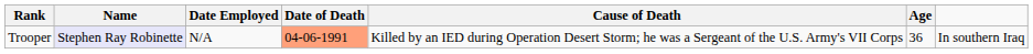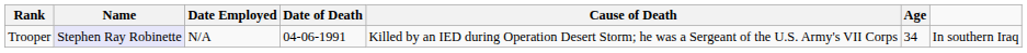 <table class="wikitable">
 <tr>
 <th>Rank</th>
 <th>Name</th>
 <th>Date Employed</th>
 <th>Date of Death</th>
 <th>Cause of Death</th>
 <th>Age</th>
 </tr>
 <tr>
 <td>Trooper</td>
 <td style="background: lavender;">Stephen Ray Robinette</td>
 <td>N/A</td>
-<td style="background: lightsalmon;">04-06-1991</td>
+<td>04-06-1991</td>
 <td>Killed by an IED during Operation Desert Storm; he was a Sergeant of the U.S. Army's VII Corps</td>
-<td>36</td>
+<td>34</td>
 <td>In southern Iraq</td>
 </tr>
 </table>
